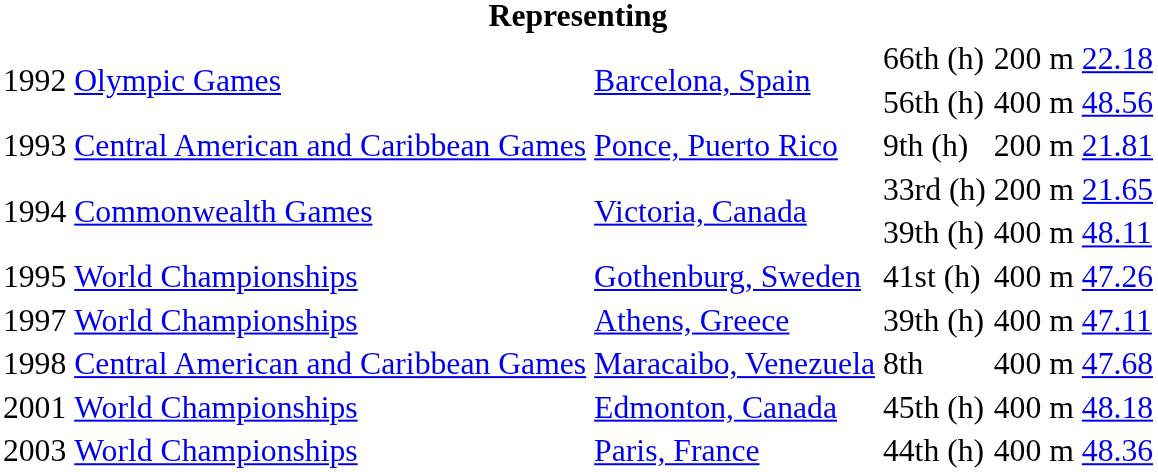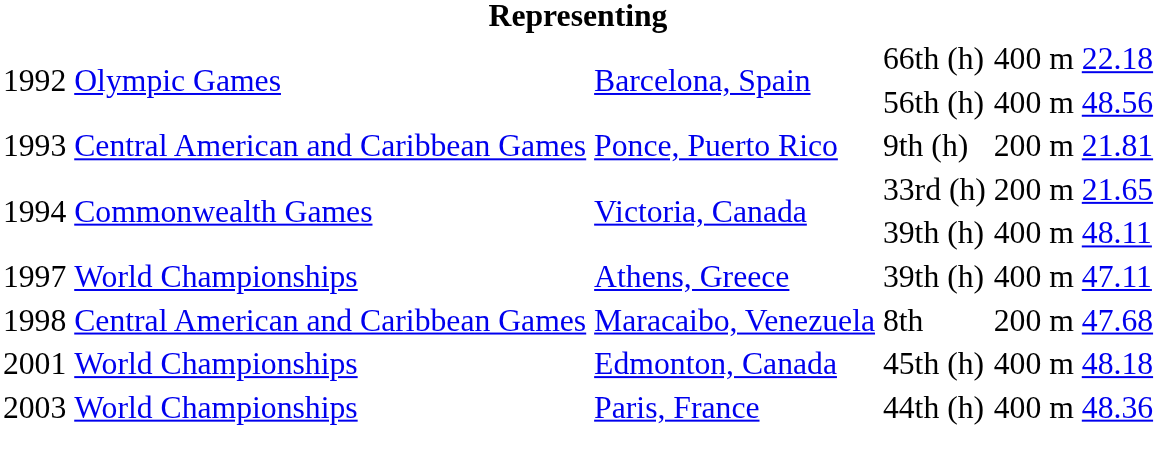 <table>
 <tr>
 <th colspan="6">Representing </th>
 </tr>
 <tr>
 <td rowspan=2>1992</td>
 <td rowspan=2><a href='#'>Olympic Games</a></td>
 <td rowspan=2><a href='#'>Barcelona, Spain</a></td>
 <td>66th (h)</td>
-<td>200 m</td>
+<td>400 m</td>
 <td><a href='#'>22.18</a></td>
 </tr>
 <tr>
 <td>56th (h)</td>
 <td>400 m</td>
 <td><a href='#'>48.56</a></td>
 </tr>
 <tr>
 <td>1993</td>
 <td><a href='#'>Central American and Caribbean Games</a></td>
 <td><a href='#'>Ponce, Puerto Rico</a></td>
 <td>9th (h)</td>
 <td>200 m</td>
 <td><a href='#'>21.81</a></td>
 </tr>
 <tr>
 <td rowspan=2>1994</td>
 <td rowspan=2><a href='#'>Commonwealth Games</a></td>
 <td rowspan=2><a href='#'>Victoria, Canada</a></td>
 <td>33rd (h)</td>
 <td>200 m</td>
 <td><a href='#'>21.65</a></td>
 </tr>
 <tr>
 <td>39th (h)</td>
 <td>400 m</td>
 <td><a href='#'>48.11</a></td>
 </tr>
 <tr>
-<td>1995</td>
-<td><a href='#'>World Championships</a></td>
-<td><a href='#'>Gothenburg, Sweden</a></td>
-<td>41st (h)</td>
-<td>400 m</td>
-<td><a href='#'>47.26</a></td>
-</tr>
-<tr>
 <td>1997</td>
 <td><a href='#'>World Championships</a></td>
 <td><a href='#'>Athens, Greece</a></td>
 <td>39th (h)</td>
 <td>400 m</td>
 <td><a href='#'>47.11</a></td>
 </tr>
 <tr>
 <td>1998</td>
 <td><a href='#'>Central American and Caribbean Games</a></td>
 <td><a href='#'>Maracaibo, Venezuela</a></td>
 <td>8th</td>
-<td>400 m</td>
+<td>200 m</td>
 <td><a href='#'>47.68</a></td>
 </tr>
 <tr>
 <td>2001</td>
 <td><a href='#'>World Championships</a></td>
 <td><a href='#'>Edmonton, Canada</a></td>
 <td>45th (h)</td>
 <td>400 m</td>
 <td><a href='#'>48.18</a></td>
 </tr>
 <tr>
 <td>2003</td>
 <td><a href='#'>World Championships</a></td>
 <td><a href='#'>Paris, France</a></td>
 <td>44th (h)</td>
 <td>400 m</td>
 <td><a href='#'>48.36</a></td>
 </tr>
 </table>
